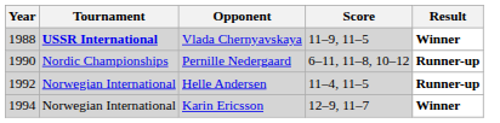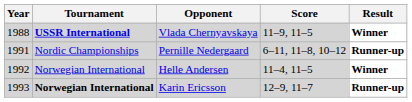 <table class="sortable wikitable" style="font-size: 90%">
 <tr>
 <th>Year</th>
 <th>Tournament</th>
 <th>Opponent</th>
 <th>Score</th>
 <th>Result</th>
 </tr>
 <tr style="background:#D5D5D5">
 <td align="center">1988</td>
 <td align="left"><strong><a href='#'>USSR International</a></strong></td>
 <td align="left"> <a href='#'>Vlada Chernyavskaya</a></td>
 <td align="left">11–9, 11–5</td>
 <td style="text-align:left; background:white"> <strong>Winner</strong></td>
 </tr>
 <tr style="background:#D5D5D5">
-<td align="center">1990</td>
+<td align="center">1991</td>
 <td align="left"><a href='#'>Nordic Championships</a></td>
 <td align="left"> <a href='#'>Pernille Nedergaard</a></td>
 <td align="left">6–11, 11–8, 10–12</td>
 <td style="text-align:left; background:white"> <strong>Runner-up</strong></td>
 </tr>
 <tr style="background:#D5D5D5">
 <td align="center">1992</td>
 <td align="left"><a href='#'>Norwegian International</a></td>
 <td align="left"> <a href='#'>Helle Andersen</a></td>
 <td align="left">11–4, 11–5</td>
+<td style="text-align:left; background:white"> <strong>Winner</strong></td>
+</tr>
+<tr style="background:#D5D5D5">
+<td align="center">1993</td>
+<td align="left"><strong>Norwegian International</strong></td>
+<td align="left"> <a href='#'>Karin Ericsson</a></td>
+<td align="left">12–9, 11–7</td>
 <td style="text-align:left; background:white"> <strong>Runner-up</strong></td>
 </tr>
-<tr style="background:#D5D5D5">
-<td align="center">1994</td>
-<td align="left">Norwegian International</td>
-<td align="left"> <a href='#'>Karin Ericsson</a></td>
-<td align="left">12–9, 11–7</td>
-<td style="text-align:left; background:white"> <strong>Winner</strong></td>
-</tr>
 </table>
